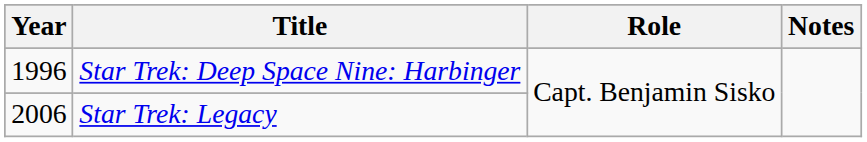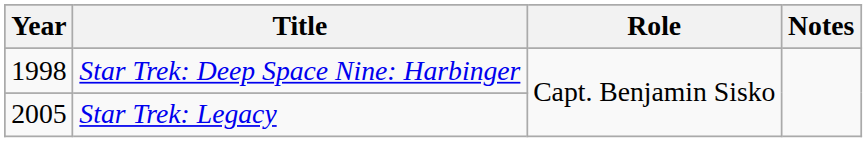 <table class="wikitable sortable">
 <tr>
 <th>Year</th>
 <th>Title</th>
 <th>Role</th>
 <th>Notes</th>
 </tr>
 <tr>
-<td>1996</td>
+<td>1998</td>
 <td><em><a href='#'>Star Trek: Deep Space Nine: Harbinger</a></em></td>
 <td rowspan="2">Capt. Benjamin Sisko</td>
 <td rowspan="2"></td>
 </tr>
 <tr>
-<td>2006</td>
+<td>2005</td>
 <td><em><a href='#'>Star Trek: Legacy</a></em></td>
 </tr>
 </table>
